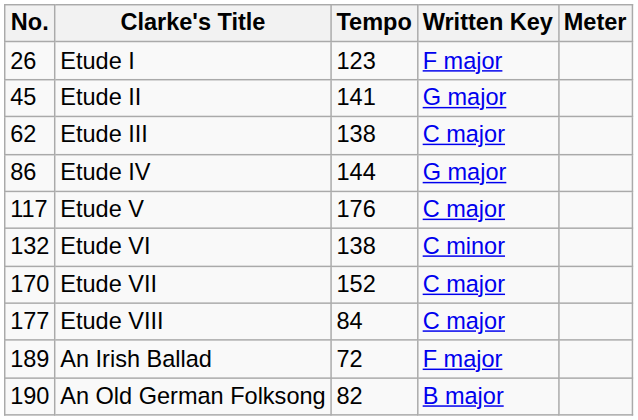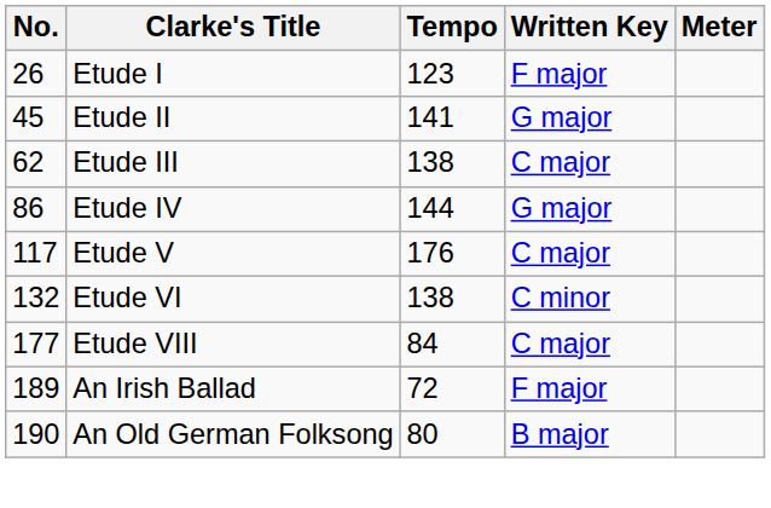 <table class="wikitable sortable mw-collapsible mw-collapsed">
 <tr>
 <th>No.</th>
 <th>Clarke's Title</th>
 <th>Tempo</th>
 <th>Written Key</th>
 <th>Meter</th>
 </tr>
 <tr>
 <td>26</td>
 <td>Etude I</td>
 <td>  123</td>
 <td><a href='#'>F major</a></td>
 <td></td>
 </tr>
 <tr>
 <td>45</td>
 <td>Etude II</td>
 <td>  141</td>
 <td><a href='#'>G major</a></td>
 <td></td>
 </tr>
 <tr>
 <td>62</td>
 <td>Etude III</td>
 <td>  138</td>
 <td><a href='#'>C major</a></td>
 <td></td>
 </tr>
 <tr>
 <td>86</td>
 <td>Etude IV</td>
 <td>  144</td>
 <td><a href='#'>G major</a></td>
 <td></td>
 </tr>
 <tr>
 <td>117</td>
 <td>Etude V</td>
 <td>  176</td>
 <td><a href='#'>C major</a></td>
 <td></td>
 </tr>
 <tr>
 <td>132</td>
 <td>Etude VI</td>
 <td>  138</td>
 <td><a href='#'>C minor</a></td>
 <td></td>
 </tr>
 <tr>
-<td>170</td>
-<td>Etude VII</td>
-<td>  152</td>
-<td><a href='#'>C major</a></td>
-<td></td>
-</tr>
-<tr>
 <td>177</td>
 <td>Etude VIII</td>
 <td>  84</td>
 <td><a href='#'>C major</a></td>
 <td></td>
 </tr>
 <tr>
 <td>189</td>
 <td>An Irish Ballad</td>
 <td>  72</td>
 <td><a href='#'>F major</a></td>
 <td></td>
 </tr>
 <tr>
 <td>190</td>
 <td>An Old German Folksong</td>
-<td>  82</td>
+<td>  80</td>
 <td><a href='#'>B major</a></td>
 <td></td>
 </tr>
 </table>
